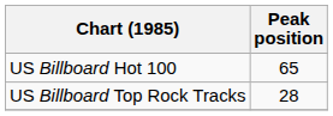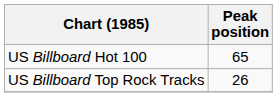 <table class="wikitable sortable">
 <tr>
 <th>Chart (1985)</th>
 <th>Peak<br>position</th>
 </tr>
 <tr>
 <td>US <em>Billboard</em> Hot 100</td>
 <td align="center">65</td>
 </tr>
 <tr>
 <td>US <em>Billboard</em> Top Rock Tracks</td>
-<td align="center">28</td>
+<td align="center">26</td>
 </tr>
 <tr>
 </tr>
 </table>
